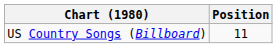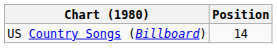 <table class="wikitable sortable">
 <tr>
 <th scope="col">Chart (1980)</th>
 <th scope="col">Position</th>
 </tr>
 <tr>
 <td>US <a href='#'>Country Songs</a> (<em><a href='#'>Billboard</a></em>)</td>
-<td align="center">11</td>
+<td align="center">14</td>
 </tr>
 </table>
